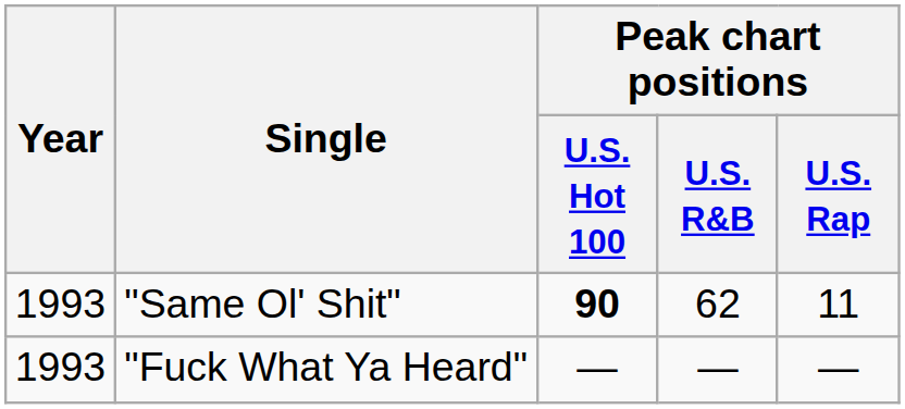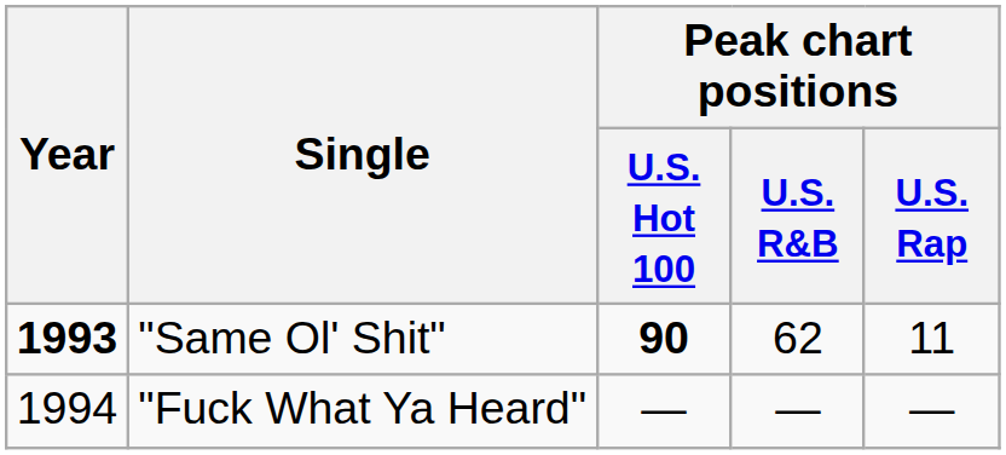 <table class="wikitable">
 <tr>
 <th rowspan="2">Year</th>
 <th rowspan="2">Single</th>
 <th colspan="7">Peak chart positions</th>
 </tr>
 <tr>
 <th width="40"><small><a href='#'>U.S. Hot 100</a></small></th>
 <th width="40"><small><a href='#'>U.S. R&B</a></small></th>
 <th width="40"><small><a href='#'>U.S. Rap</a></small></th>
 </tr>
 <tr>
-<td style="text-align:center;">1993</td>
+<td style="text-align:center;"><strong>1993</strong></td>
 <td align="left">"Same Ol' Shit"</td>
 <td style="text-align:center;"><strong>90</strong></td>
 <td style="text-align:center;">62</td>
 <td style="text-align:center;">11</td>
 </tr>
 <tr>
-<td style="text-align:center;">1993</td>
+<td style="text-align:center;">1994</td>
 <td align="left">"Fuck What Ya Heard"</td>
 <td style="text-align:center;">—</td>
 <td style="text-align:center;">—</td>
 <td style="text-align:center;">—</td>
 </tr>
 </table>
